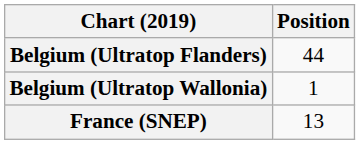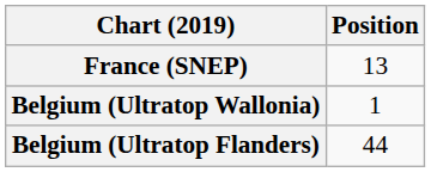 <table class="wikitable sortable plainrowheaders" style="text-align:center">
 <tr>
 <th scope="col">Chart (2019)</th>
 <th scope="col">Position</th>
 </tr>
 <tr>
-<th scope="row">Belgium (Ultratop Flanders) </th>
-<td>44</td>
+<th scope="row">France (SNEP)</th>
+<td>13</td>
 </tr>
 <tr>
 <th scope="row">Belgium (Ultratop Wallonia) </th>
 <td>1</td>
 </tr>
 <tr>
-<th scope="row">France (SNEP)</th>
-<td>13</td>
+<th scope="row">Belgium (Ultratop Flanders) </th>
+<td>44</td>
 </tr>
 </table>
